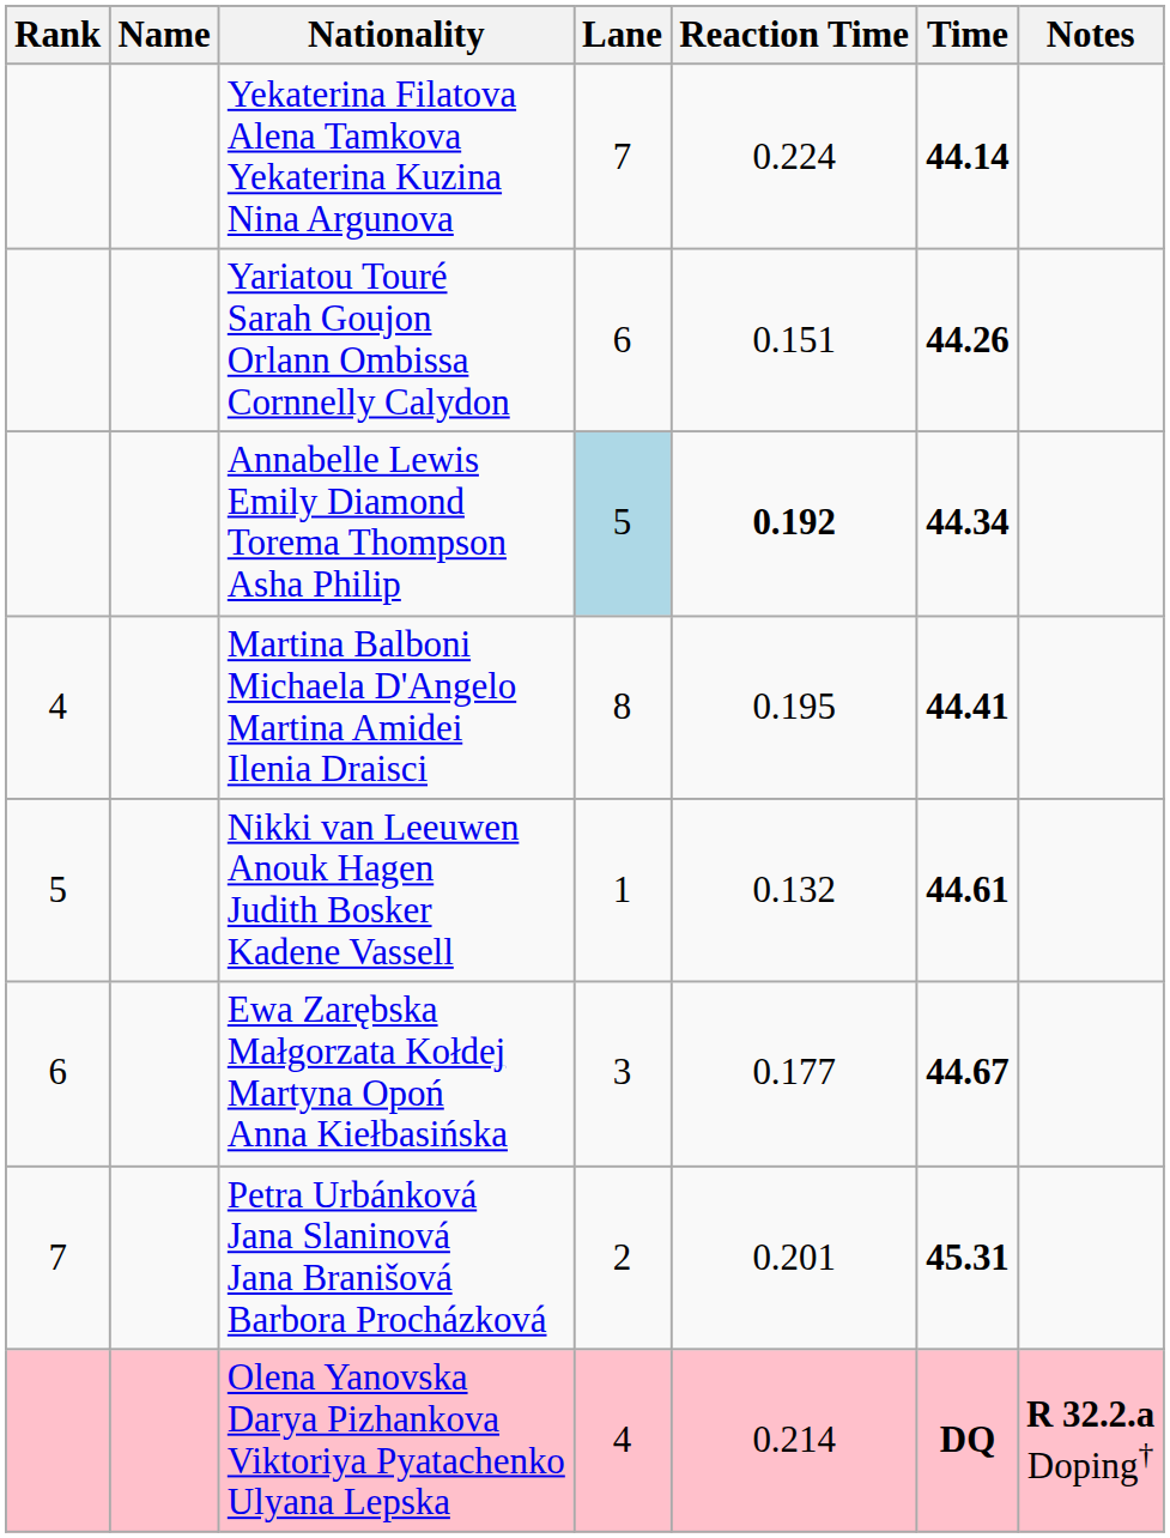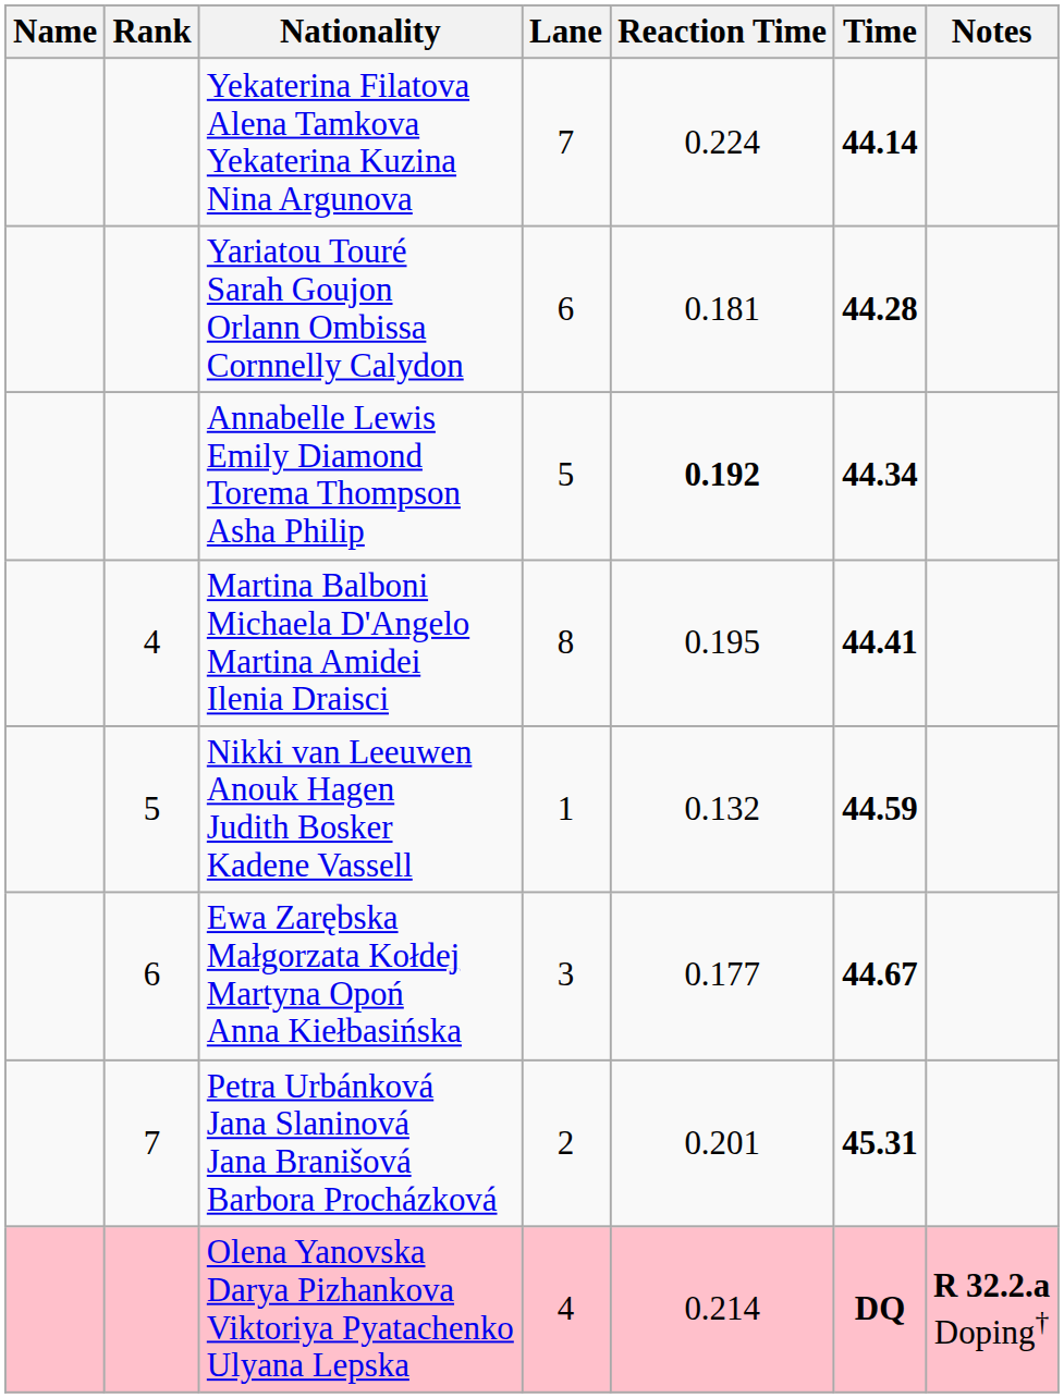 <table class="wikitable sortable" style="text-align:center">
 <tr>
+<th>Name</th>
 <th>Rank</th>
-<th>Name</th>
 <th>Nationality</th>
 <th>Lane</th>
 <th>Reaction Time</th>
 <th>Time</th>
 <th>Notes</th>
 </tr>
 <tr>
+<td align=left></td>
 <td></td>
-<td align=left></td>
 <td align=left><a href='#'>Yekaterina Filatova</a><br><a href='#'>Alena Tamkova</a><br><a href='#'>Yekaterina Kuzina</a><br><a href='#'>Nina Argunova</a></td>
 <td>7</td>
 <td>0.224</td>
 <td><strong>44.14</strong></td>
 <td></td>
 </tr>
 <tr>
+<td align=left></td>
 <td></td>
-<td align=left></td>
 <td align=left><a href='#'>Yariatou Touré</a><br><a href='#'>Sarah Goujon</a><br><a href='#'>Orlann Ombissa</a><br><a href='#'>Cornnelly Calydon</a></td>
 <td>6</td>
-<td>0.151</td>
-<td><strong>44.26</strong></td>
+<td>0.181</td>
+<td><strong>44.28</strong></td>
 <td></td>
 </tr>
 <tr>
+<td align=left></td>
 <td></td>
-<td align=left></td>
 <td align=left><a href='#'>Annabelle Lewis</a><br><a href='#'>Emily Diamond</a><br><a href='#'>Torema Thompson</a><br><a href='#'>Asha Philip</a></td>
-<td style="background: lightblue;">5</td>
+<td>5</td>
 <td><strong>0.192</strong></td>
 <td><strong>44.34</strong></td>
 <td></td>
 </tr>
 <tr>
+<td align=left></td>
 <td>4</td>
-<td align=left></td>
 <td align=left><a href='#'>Martina Balboni</a><br><a href='#'>Michaela D'Angelo</a><br><a href='#'>Martina Amidei</a><br><a href='#'>Ilenia Draisci</a></td>
 <td>8</td>
 <td>0.195</td>
 <td><strong>44.41</strong></td>
 <td></td>
 </tr>
 <tr>
+<td align=left></td>
 <td>5</td>
-<td align=left></td>
 <td align=left><a href='#'>Nikki van Leeuwen</a><br><a href='#'>Anouk Hagen</a><br><a href='#'>Judith Bosker</a><br><a href='#'>Kadene Vassell</a></td>
 <td>1</td>
 <td>0.132</td>
-<td><strong>44.61</strong></td>
+<td><strong>44.59</strong></td>
 <td></td>
 </tr>
 <tr>
+<td align=left></td>
 <td>6</td>
-<td align=left></td>
 <td align=left><a href='#'>Ewa Zarębska</a><br><a href='#'>Małgorzata Kołdej</a><br><a href='#'>Martyna Opoń</a><br><a href='#'>Anna Kiełbasińska</a></td>
 <td>3</td>
 <td>0.177</td>
 <td><strong>44.67</strong></td>
 <td></td>
 </tr>
 <tr>
+<td align=left></td>
 <td>7</td>
-<td align=left></td>
 <td align=left><a href='#'>Petra Urbánková</a><br><a href='#'>Jana Slaninová</a><br><a href='#'>Jana Branišová</a><br><a href='#'>Barbora Procházková</a></td>
 <td>2</td>
 <td>0.201</td>
 <td><strong>45.31</strong></td>
 <td></td>
 </tr>
 <tr bgcolor=pink>
+<td align=left></td>
 <td></td>
-<td align=left></td>
 <td align=left><a href='#'>Olena Yanovska</a><br><a href='#'>Darya Pizhankova</a><br><a href='#'>Viktoriya Pyatachenko</a><br><a href='#'>Ulyana Lepska</a></td>
 <td>4</td>
 <td>0.214</td>
 <td><strong>DQ</strong></td>
 <td><strong>R 32.2.a</strong><br>Doping<sup>†</sup></td>
 </tr>
 </table>
